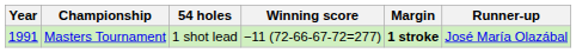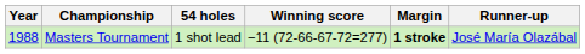 <table class="wikitable">
 <tr>
 <th>Year</th>
 <th>Championship</th>
 <th>54 holes</th>
 <th>Winning score</th>
 <th>Margin</th>
 <th>Runner-up</th>
 </tr>
 <tr style="background:#D0F0C0;">
-<td><a href='#'>1991</a></td>
+<td><a href='#'>1988</a></td>
 <td><a href='#'>Masters Tournament</a></td>
 <td>1 shot lead</td>
 <td>−11 (72-66-67-72=277)</td>
 <td><strong>1 stroke</strong></td>
 <td> <a href='#'>José María Olazábal</a></td>
 </tr>
 </table>
